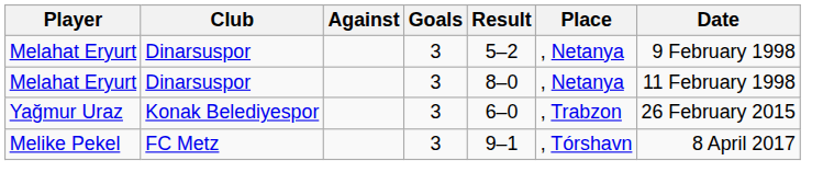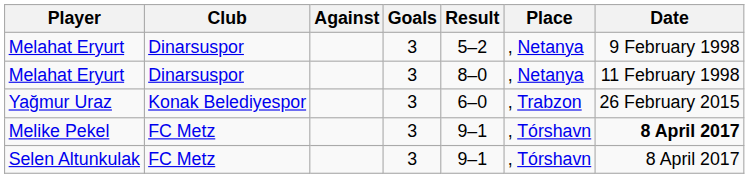 <table class=wikitable>
 <tr>
 <th>Player</th>
 <th>Club</th>
 <th>Against</th>
 <th>Goals</th>
 <th>Result</th>
 <th>Place</th>
 <th>Date</th>
 </tr>
 <tr>
 <td><a href='#'>Melahat Eryurt</a></td>
 <td> <a href='#'>Dinarsuspor</a></td>
 <td></td>
 <td align=center>3</td>
 <td align=center>5–2</td>
 <td>, <a href='#'>Netanya</a></td>
 <td align=right>9 February 1998</td>
 </tr>
 <tr>
 <td><a href='#'>Melahat Eryurt</a></td>
 <td> <a href='#'>Dinarsuspor</a></td>
 <td></td>
 <td align=center>3</td>
 <td align=center>8–0</td>
 <td>, <a href='#'>Netanya</a></td>
 <td align=right>11 February 1998</td>
 </tr>
 <tr>
 <td><a href='#'>Yağmur Uraz</a></td>
 <td> <a href='#'>Konak Belediyespor</a></td>
 <td></td>
 <td align=center>3</td>
 <td align=center>6–0</td>
 <td>, <a href='#'>Trabzon</a></td>
 <td align=right>26 February 2015</td>
 </tr>
 <tr>
 <td><a href='#'>Melike Pekel</a></td>
 <td> <a href='#'>FC Metz</a></td>
 <td></td>
 <td align=center>3</td>
 <td align=center>9–1</td>
 <td>, <a href='#'>Tórshavn</a></td>
+<td align=right><strong>8 April 2017</strong></td>
+</tr>
+<tr>
+<td><a href='#'>Selen Altunkulak</a></td>
+<td> <a href='#'>FC Metz</a></td>
+<td></td>
+<td align=center>3</td>
+<td align=center>9–1</td>
+<td>, <a href='#'>Tórshavn</a></td>
 <td align=right>8 April 2017</td>
 </tr>
 </table>
